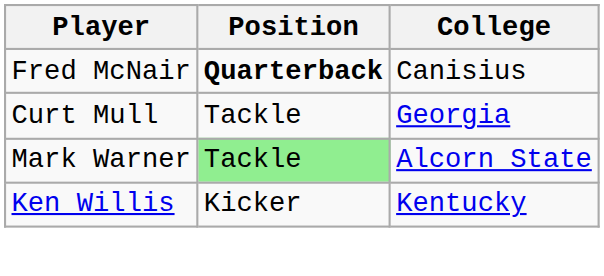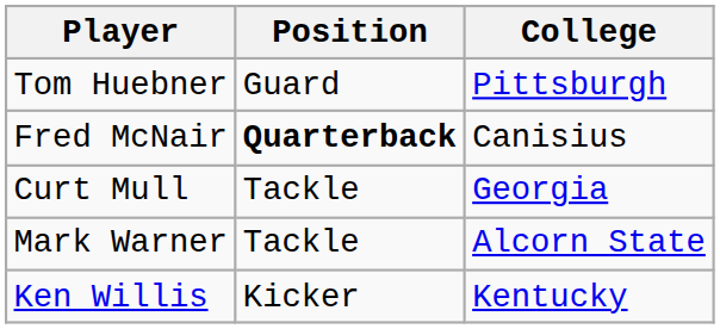 <table class="wikitable">
 <tr>
 <th>Player</th>
 <th>Position</th>
 <th>College</th>
+</tr>
+<tr>
+<td>Tom Huebner</td>
+<td>Guard</td>
+<td><a href='#'>Pittsburgh</a></td>
 </tr>
 <tr>
 <td>Fred McNair</td>
 <td><strong>Quarterback</strong></td>
 <td>Canisius</td>
 </tr>
 <tr>
 <td>Curt Mull</td>
 <td>Tackle</td>
 <td><a href='#'>Georgia</a></td>
 </tr>
 <tr>
 <td>Mark Warner</td>
-<td style="background: lightgreen;">Tackle</td>
+<td>Tackle</td>
 <td><a href='#'>Alcorn State</a></td>
 </tr>
 <tr>
 <td><a href='#'>Ken Willis</a></td>
 <td>Kicker</td>
 <td><a href='#'>Kentucky</a></td>
 </tr>
 </table>
